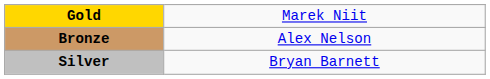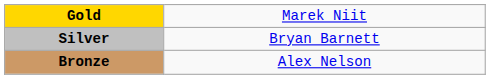 <table class="wikitable" style="text-align:center; " width="35%">
 <tr>
 <td bgcolor="gold"><strong>Gold</strong></td>
 <td><a href='#'>Marek Niit</a><br>  <small><em></em></small></td>
 </tr>
 <tr>
+<td bgcolor="silver"><strong>Silver</strong></td>
+<td><a href='#'>Bryan Barnett</a><br>  <small><em></em></small></td>
+</tr>
+<tr>
 <td bgcolor="CC9966"><strong>Bronze</strong></td>
 <td><a href='#'>Alex Nelson</a><br>  <small><em></em></small></td>
 </tr>
-<tr>
-<td bgcolor="silver"><strong>Silver</strong></td>
-<td><a href='#'>Bryan Barnett</a><br>  <small><em></em></small></td>
-</tr>
 </table>
